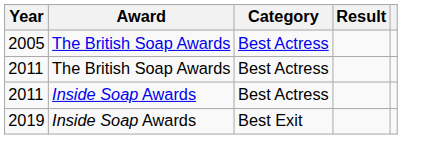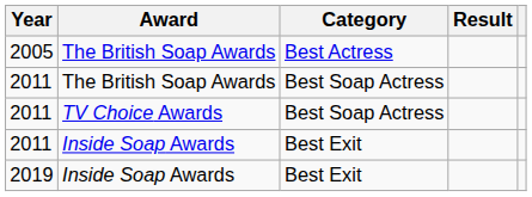 <table class="wikitable sortable">
 <tr>
 <th>Year</th>
 <th>Award</th>
 <th>Category</th>
 <th>Result</th>
 <th scope=col class=unsortable></th>
 </tr>
 <tr>
 <td>2005</td>
 <td><a href='#'>The British Soap Awards</a></td>
 <td><a href='#'>Best Actress</a></td>
 <td></td>
 <td align="center"></td>
 </tr>
 <tr>
 <td>2011</td>
 <td>The British Soap Awards</td>
-<td>Best Actress</td>
+<td>Best Soap Actress</td>
+<td></td>
+<td align="center"></td>
+</tr>
+<tr>
+<td>2011</td>
+<td><a href='#'><em>TV Choice</em> Awards</a></td>
+<td>Best Soap Actress</td>
 <td></td>
 <td align="center"></td>
 </tr>
 <tr>
 <td>2011</td>
 <td><a href='#'><em>Inside Soap</em> Awards</a></td>
-<td>Best Actress</td>
+<td>Best Exit</td>
 <td></td>
 <td align="center"></td>
 </tr>
 <tr>
 <td>2019</td>
 <td><em>Inside Soap</em> Awards</td>
 <td>Best Exit</td>
 <td></td>
 <td align="center"></td>
 </tr>
 </table>
